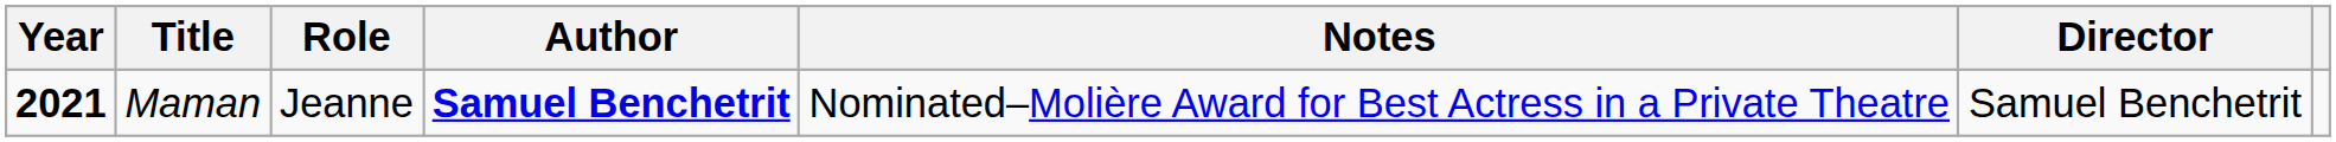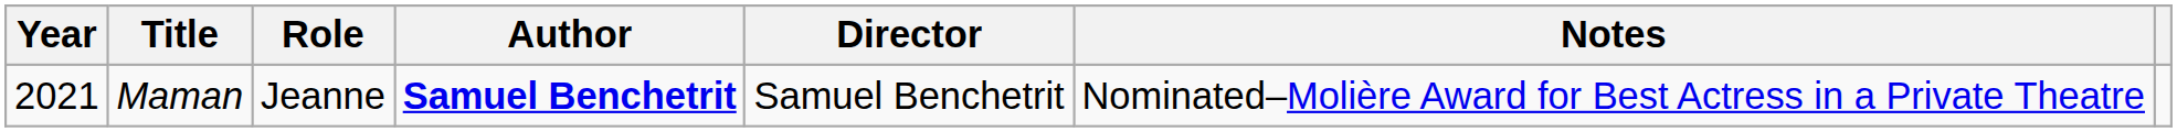 <table class="wikitable sortable">
 <tr>
 <th>Year</th>
 <th>Title</th>
 <th>Role</th>
 <th>Author</th>
+<th>Director</th>
 <th class="unsortable">Notes</th>
-<th>Director</th>
 <th class="unsortable"></th>
 </tr>
 <tr>
-<td><strong>2021</strong></td>
+<td>2021</td>
 <td><em>Maman</em></td>
 <td>Jeanne</td>
 <td><strong><a href='#'>Samuel Benchetrit</a></strong></td>
+<td>Samuel Benchetrit</td>
 <td>Nominated–<a href='#'>Molière Award for Best Actress in a Private Theatre</a></td>
-<td>Samuel Benchetrit</td>
 <td></td>
 </tr>
 </table>
